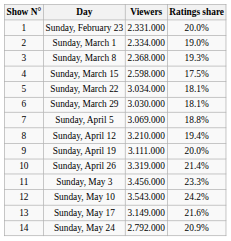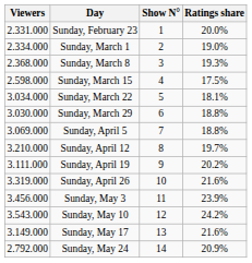 <table class="wikitable sortable centre" style="text-align:center;font-size:90%;">
 <tr>
+<th>Viewers</th>
+<th>Day</th>
 <th>Show N°</th>
-<th>Day</th>
-<th>Viewers</th>
 <th>Ratings share</th>
 </tr>
 <tr>
+<td>2.331.000</td>
+<td>Sunday, February 23</td>
 <td>1</td>
-<td>Sunday, February 23</td>
-<td>2.331.000</td>
 <td>20.0%</td>
 </tr>
 <tr>
+<td>2.334.000</td>
+<td>Sunday, March 1</td>
 <td>2</td>
-<td>Sunday, March 1</td>
-<td>2.334.000</td>
 <td>19.0%</td>
 </tr>
 <tr>
+<td>2.368.000</td>
+<td>Sunday, March 8</td>
 <td>3</td>
-<td>Sunday, March 8</td>
-<td>2.368.000</td>
 <td>19.3%</td>
 </tr>
 <tr>
+<td>2.598.000</td>
+<td>Sunday, March 15</td>
 <td>4</td>
-<td>Sunday, March 15</td>
-<td>2.598.000</td>
 <td>17.5%</td>
 </tr>
 <tr>
+<td>3.034.000</td>
+<td>Sunday, March 22</td>
 <td>5</td>
-<td>Sunday, March 22</td>
-<td>3.034.000</td>
 <td>18.1%</td>
 </tr>
 <tr>
+<td>3.030.000</td>
+<td>Sunday, March 29</td>
 <td>6</td>
-<td>Sunday, March 29</td>
-<td>3.030.000</td>
-<td>18.1%</td>
-</tr>
-<tr>
-<td>7</td>
-<td>Sunday, April 5</td>
-<td>3.069.000</td>
 <td>18.8%</td>
 </tr>
 <tr>
-<td>8</td>
-<td>Sunday, April 12</td>
-<td>3.210.000</td>
-<td>19.4%</td>
+<td>3.069.000</td>
+<td>Sunday, April 5</td>
+<td>7</td>
+<td>18.8%</td>
 </tr>
 <tr>
-<td>9</td>
-<td>Sunday, April 19</td>
-<td>3.111.000</td>
-<td>20.0%</td>
+<td>3.210.000</td>
+<td>Sunday, April 12</td>
+<td>8</td>
+<td>19.7%</td>
 </tr>
 <tr>
-<td>10</td>
-<td>Sunday, April 26</td>
-<td>3.319.000</td>
-<td>21.4%</td>
+<td>3.111.000</td>
+<td>Sunday, April 19</td>
+<td>9</td>
+<td>20.2%</td>
 </tr>
 <tr>
-<td>11</td>
-<td>Sunday, May 3</td>
-<td>3.456.000</td>
-<td>23.3%</td>
+<td>3.319.000</td>
+<td>Sunday, April 26</td>
+<td>10</td>
+<td>21.6%</td>
 </tr>
 <tr>
+<td>3.456.000</td>
+<td>Sunday, May 3</td>
+<td>11</td>
+<td>23.9%</td>
+</tr>
+<tr>
+<td>3.543.000</td>
+<td>Sunday, May 10</td>
 <td>12</td>
-<td>Sunday, May 10</td>
-<td>3.543.000</td>
 <td>24.2%</td>
 </tr>
 <tr>
+<td>3.149.000</td>
+<td>Sunday, May 17</td>
 <td>13</td>
-<td>Sunday, May 17</td>
-<td>3.149.000</td>
 <td>21.6%</td>
 </tr>
 <tr>
+<td>2.792.000</td>
+<td>Sunday, May 24</td>
 <td>14</td>
-<td>Sunday, May 24</td>
-<td>2.792.000</td>
 <td>20.9%</td>
 </tr>
 </table>
